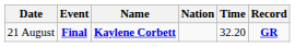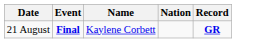 <table class="wikitable" style=text-align:center>
 <tr>
 <th>Date</th>
 <th>Event</th>
 <th>Name</th>
 <th>Nation</th>
-<th>Time</th>
 <th>Record</th>
 </tr>
 <tr>
 <td>21 August</td>
 <td><strong><a href='#'>Final</a></strong></td>
-<td><strong><a href='#'>Kaylene Corbett</a></strong></td>
+<td><a href='#'>Kaylene Corbett</a></td>
 <td align=left></td>
-<td>32.20</td>
 <td><strong><a href='#'>GR</a></strong></td>
 </tr>
 </table>
